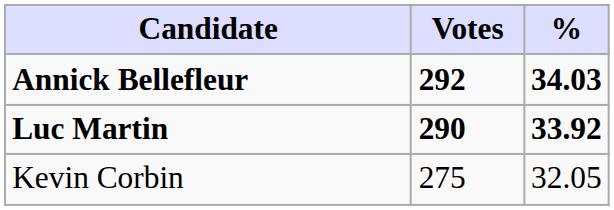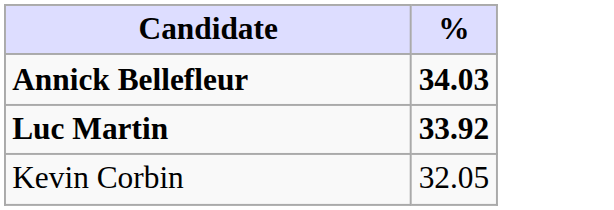 <table class="wikitable">
 <tr>
 <th style="background:#ddf; width:200px;">Candidate</th>
-<th style="background:#ddf; width:50px;">Votes</th>
 <th style="background:#ddf; width:30px;">%</th>
 </tr>
 <tr>
 <td><strong>Annick Bellefleur</strong></td>
-<td><strong>292</strong></td>
 <td><strong>34.03</strong></td>
 </tr>
 <tr>
 <td><strong>Luc Martin</strong></td>
-<td><strong>290</strong></td>
 <td><strong>33.92</strong></td>
 </tr>
 <tr>
 <td>Kevin Corbin</td>
-<td>275</td>
 <td>32.05</td>
 </tr>
 </table>
